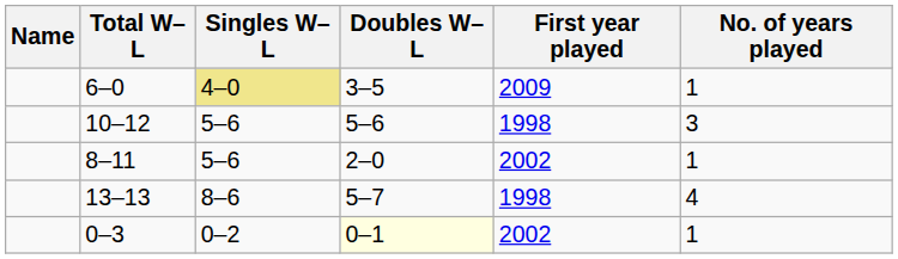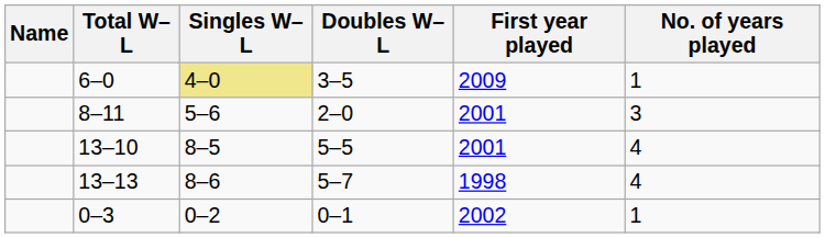 <table class="sortable wikitable">
 <tr>
 <th>Name</th>
 <th>Total W–L</th>
 <th>Singles W–L</th>
 <th>Doubles W–L</th>
 <th>First year played</th>
 <th>No. of years played</th>
 </tr>
 <tr>
 <td></td>
 <td>6–0</td>
 <td style="background: khaki;">4–0</td>
 <td>3–5</td>
 <td><a href='#'>2009</a></td>
 <td>1</td>
 </tr>
 <tr>
 <td></td>
-<td>10–12</td>
+<td>8–11</td>
 <td>5–6</td>
-<td>5–6</td>
-<td><a href='#'>1998</a></td>
+<td>2–0</td>
+<td><a href='#'>2001</a></td>
 <td>3</td>
 </tr>
 <tr>
 <td></td>
-<td>8–11</td>
-<td>5–6</td>
-<td>2–0</td>
-<td><a href='#'>2002</a></td>
-<td>1</td>
+<td>13–10</td>
+<td>8–5</td>
+<td>5–5</td>
+<td><a href='#'>2001</a></td>
+<td>4</td>
 </tr>
 <tr>
 <td></td>
 <td>13–13</td>
 <td>8–6</td>
 <td>5–7</td>
 <td><a href='#'>1998</a></td>
 <td>4</td>
 </tr>
 <tr>
 <td></td>
 <td>0–3</td>
 <td>0–2</td>
-<td style="background: lightyellow;">0–1</td>
+<td>0–1</td>
 <td><a href='#'>2002</a></td>
 <td>1</td>
 </tr>
 </table>
